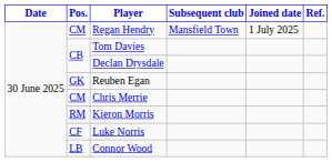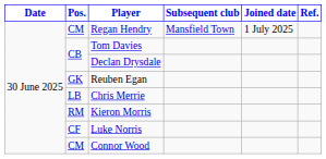 <table class="wikitable plainrowheaders sortable">
 <tr>
 <th style="background:white; color:blue; border: 1px solid blue;">Date</th>
 <th style="background:white; color:blue; border: 1px solid blue;">Pos.</th>
 <th style="background:white; color:blue; border: 1px solid blue;">Player</th>
 <th style="background:white; color:blue; border: 1px solid blue;">Subsequent club</th>
 <th style="background:white; color:blue; border: 1px solid blue;">Joined date</th>
 <th style="background:white; color:blue; border: 1px solid blue;">Ref.</th>
 </tr>
 <tr>
 <td rowspan="8">30 June 2025</td>
 <td><a href='#'>CM</a></td>
 <td> <a href='#'>Regan Hendry</a></td>
 <td> <a href='#'>Mansfield Town</a></td>
 <td>1 July 2025</td>
 <td></td>
 </tr>
 <tr>
 <td rowspan="2"><a href='#'>CB</a></td>
 <td> <a href='#'>Tom Davies</a></td>
 <td></td>
 <td></td>
 <td></td>
 </tr>
 <tr>
 <td> <a href='#'>Declan Drysdale</a></td>
 <td></td>
 <td></td>
 <td></td>
 </tr>
 <tr>
 <td><a href='#'>GK</a></td>
 <td> Reuben Egan</td>
 <td></td>
 <td></td>
 <td></td>
 </tr>
 <tr>
-<td><a href='#'>CM</a></td>
+<td><a href='#'>LB</a></td>
 <td> <a href='#'>Chris Merrie</a></td>
 <td></td>
 <td></td>
 <td></td>
 </tr>
 <tr>
 <td><a href='#'>RM</a></td>
 <td> <a href='#'>Kieron Morris</a></td>
 <td></td>
 <td></td>
 <td></td>
 </tr>
 <tr>
 <td><a href='#'>CF</a></td>
 <td> <a href='#'>Luke Norris</a></td>
 <td></td>
 <td></td>
 <td></td>
 </tr>
 <tr>
-<td><a href='#'>LB</a></td>
+<td><a href='#'>CM</a></td>
 <td> <a href='#'>Connor Wood</a></td>
 <td></td>
 <td></td>
 <td></td>
 </tr>
 </table>
